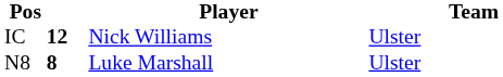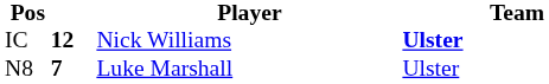 <table style="font-size: 95%" cellspacing="0" cellpadding="0">
 <tr>
 <th width="30">Pos</th>
 <th width="30"></th>
 <th style="width:200px;">Player</th>
 <th style="width:150px;">Team</th>
 </tr>
 <tr>
 <td>IC</td>
 <td><strong>12</strong></td>
 <td> <a href='#'>Nick Williams</a></td>
-<td><a href='#'>Ulster</a></td>
+<td><strong><a href='#'>Ulster</a></strong></td>
 </tr>
 <tr>
 <td>N8</td>
-<td><strong>8</strong></td>
+<td><strong>7</strong></td>
 <td> <a href='#'>Luke Marshall</a></td>
 <td><a href='#'>Ulster</a></td>
 </tr>
 </table>
